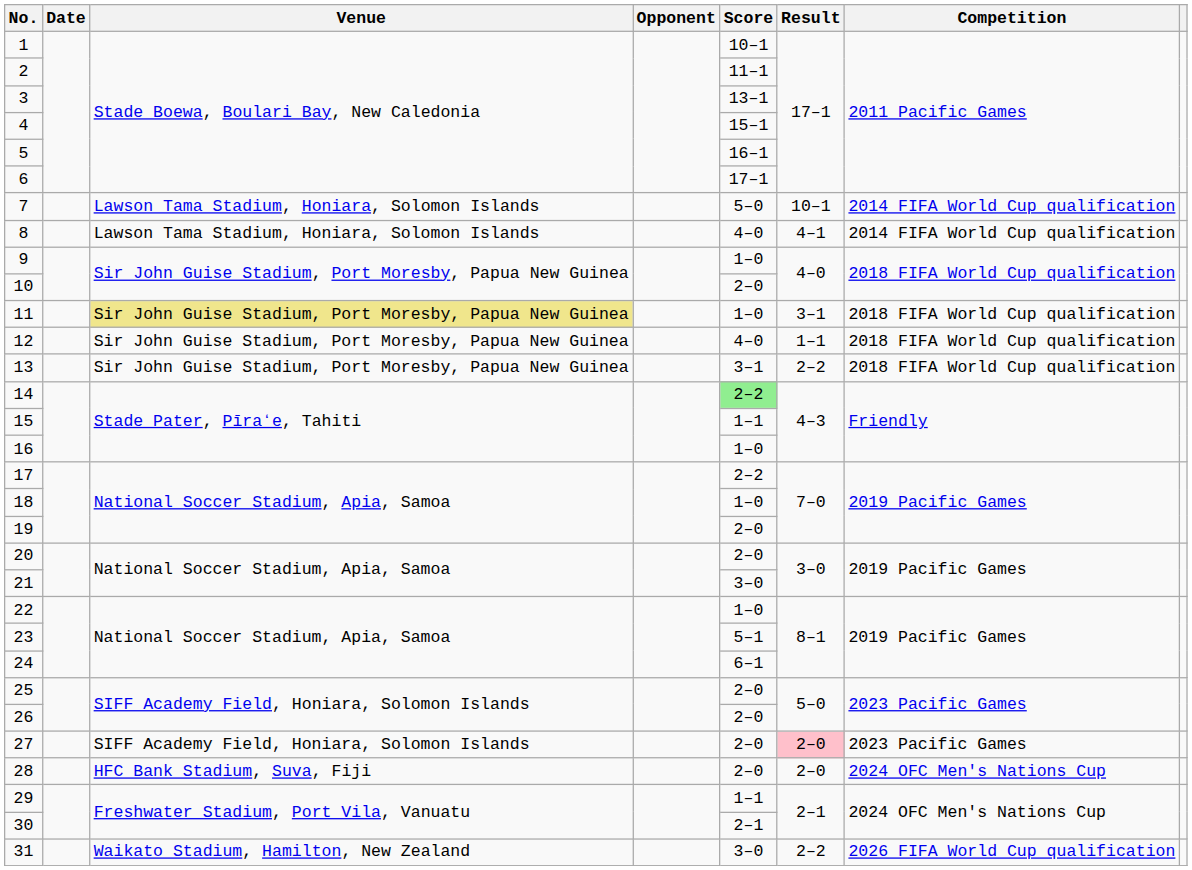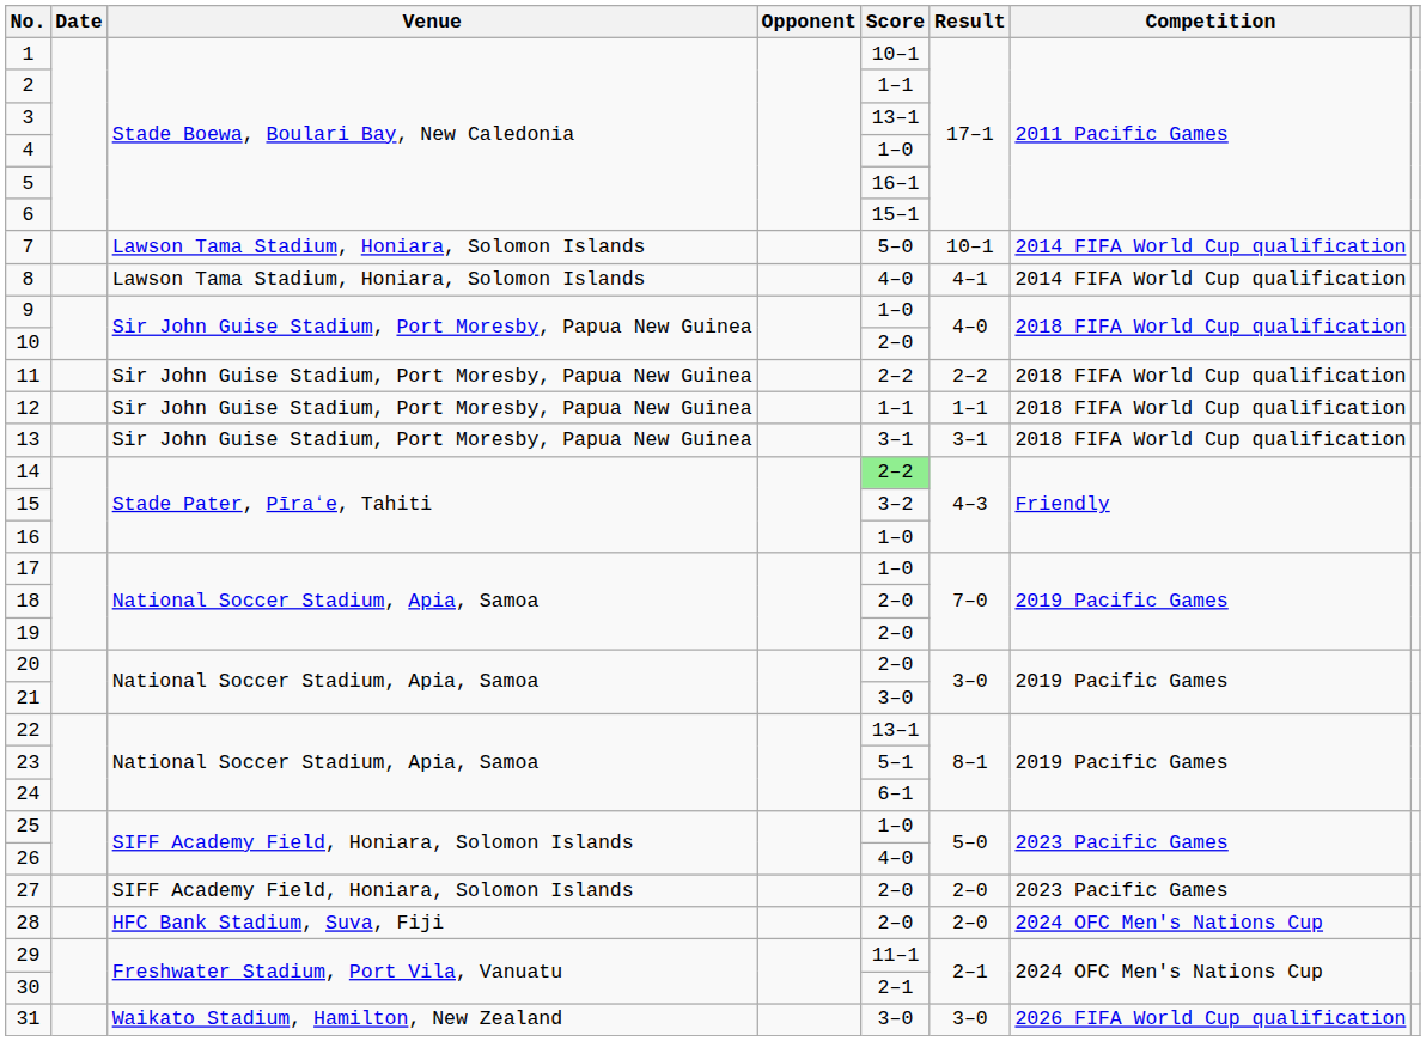 <table class="wikitable sortable">
 <tr>
 <th scope="col">No.</th>
 <th scope="col">Date</th>
 <th scope="col">Venue</th>
 <th scope="col">Opponent</th>
 <th scope="col">Score</th>
 <th scope="col">Result</th>
 <th scope="col">Competition</th>
 <th scope="col" class="unsortable"></th>
 </tr>
 <tr>
 <td style="text-align:center">1</td>
 <td rowspan="6"></td>
 <td rowspan="6"><a href='#'>Stade Boewa</a>, <a href='#'>Boulari Bay</a>, New Caledonia</td>
 <td rowspan="6"></td>
 <td style="text-align:center">10–1</td>
 <td rowspan="6" style="text-align:center">17–1</td>
 <td rowspan="6"><a href='#'>2011 Pacific Games</a></td>
 <td rowspan="6"></td>
 </tr>
 <tr>
 <td style="text-align:center">2</td>
-<td style="text-align:center">11–1</td>
+<td style="text-align:center">1–1</td>
 </tr>
 <tr>
 <td style="text-align:center">3</td>
 <td style="text-align:center">13–1</td>
 </tr>
 <tr>
 <td style="text-align:center">4</td>
-<td style="text-align:center">15–1</td>
+<td style="text-align:center">1–0</td>
 </tr>
 <tr>
 <td style="text-align:center">5</td>
 <td style="text-align:center">16–1</td>
 </tr>
 <tr>
 <td style="text-align:center">6</td>
-<td style="text-align:center">17–1</td>
+<td style="text-align:center">15–1</td>
 </tr>
 <tr>
 <td style="text-align:center">7</td>
 <td></td>
 <td><a href='#'>Lawson Tama Stadium</a>, <a href='#'>Honiara</a>, Solomon Islands</td>
 <td></td>
 <td style="text-align:center">5–0</td>
 <td style="text-align:center">10–1</td>
 <td><a href='#'>2014 FIFA World Cup qualification</a></td>
 <td></td>
 </tr>
 <tr>
 <td style="text-align:center">8</td>
 <td></td>
 <td>Lawson Tama Stadium, Honiara, Solomon Islands</td>
 <td></td>
 <td style="text-align:center">4–0</td>
 <td style="text-align:center">4–1</td>
 <td>2014 FIFA World Cup qualification</td>
 <td></td>
 </tr>
 <tr>
 <td style="text-align:center">9</td>
 <td rowspan="2"></td>
 <td rowspan="2"><a href='#'>Sir John Guise Stadium</a>, <a href='#'>Port Moresby</a>, Papua New Guinea</td>
 <td rowspan="2"></td>
 <td style="text-align:center">1–0</td>
 <td rowspan="2" style="text-align:center">4–0</td>
 <td rowspan="2"><a href='#'>2018 FIFA World Cup qualification</a></td>
 <td rowspan="2"></td>
 </tr>
 <tr>
 <td style="text-align:center">10</td>
 <td style="text-align:center">2–0</td>
 </tr>
 <tr>
 <td style="text-align:center">11</td>
 <td></td>
-<td style="background: khaki;">Sir John Guise Stadium, Port Moresby, Papua New Guinea</td>
+<td>Sir John Guise Stadium, Port Moresby, Papua New Guinea</td>
 <td></td>
-<td style="text-align:center">1–0</td>
-<td style="text-align:center">3–1</td>
+<td style="text-align:center">2–2</td>
+<td style="text-align:center">2–2</td>
 <td>2018 FIFA World Cup qualification</td>
 <td></td>
 </tr>
 <tr>
 <td style="text-align:center">12</td>
 <td></td>
 <td>Sir John Guise Stadium, Port Moresby, Papua New Guinea</td>
 <td></td>
-<td style="text-align:center">4–0</td>
+<td style="text-align:center">1–1</td>
 <td style="text-align:center">1–1</td>
 <td>2018 FIFA World Cup qualification</td>
 <td></td>
 </tr>
 <tr>
 <td style="text-align:center">13</td>
 <td></td>
 <td>Sir John Guise Stadium, Port Moresby, Papua New Guinea</td>
 <td></td>
 <td style="text-align:center">3–1</td>
-<td style="text-align:center">2–2</td>
+<td style="text-align:center">3–1</td>
 <td>2018 FIFA World Cup qualification</td>
 <td></td>
 </tr>
 <tr>
 <td style="text-align:center">14</td>
 <td rowspan="3"></td>
 <td rowspan="3"><a href='#'>Stade Pater</a>, <a href='#'>Pīraʻe</a>, Tahiti</td>
 <td rowspan="3"></td>
 <td style="background: lightgreen; text-align:center">2–2</td>
 <td rowspan="3" style="text-align:center">4–3</td>
 <td rowspan="3"><a href='#'>Friendly</a></td>
 <td rowspan="3"></td>
 </tr>
 <tr>
 <td style="text-align:center">15</td>
-<td style="text-align:center">1–1</td>
+<td style="text-align:center">3–2</td>
 </tr>
 <tr>
 <td style="text-align:center">16</td>
 <td style="text-align:center">1–0</td>
 </tr>
 <tr>
 <td style="text-align:center">17</td>
 <td rowspan="3"></td>
 <td rowspan="3"><a href='#'>National Soccer Stadium</a>, <a href='#'>Apia</a>, Samoa</td>
 <td rowspan="3"></td>
-<td style="text-align:center">2–2</td>
+<td style="text-align:center">1–0</td>
 <td rowspan="3" style="text-align:center">7–0</td>
 <td rowspan="3"><a href='#'>2019 Pacific Games</a></td>
 <td rowspan="3"></td>
 </tr>
 <tr>
 <td style="text-align:center">18</td>
-<td style="text-align:center">1–0</td>
+<td style="text-align:center">2–0</td>
 </tr>
 <tr>
 <td style="text-align:center">19</td>
 <td style="text-align:center">2–0</td>
 </tr>
 <tr>
 <td style="text-align:center">20</td>
 <td rowspan="2"></td>
 <td rowspan="2">National Soccer Stadium, Apia, Samoa</td>
 <td rowspan="2"></td>
 <td style="text-align:center">2–0</td>
 <td rowspan="2" style="text-align:center">3–0</td>
 <td rowspan="2">2019 Pacific Games</td>
 <td rowspan="2"></td>
 </tr>
 <tr>
 <td style="text-align:center">21</td>
 <td style="text-align:center">3–0</td>
 </tr>
 <tr>
 <td style="text-align:center">22</td>
 <td rowspan="3"></td>
 <td rowspan="3">National Soccer Stadium, Apia, Samoa</td>
 <td rowspan="3"></td>
-<td style="text-align:center">1–0</td>
+<td style="text-align:center">13–1</td>
 <td rowspan="3" style="text-align:center">8–1</td>
 <td rowspan="3">2019 Pacific Games</td>
 <td rowspan="3"></td>
 </tr>
 <tr>
 <td style="text-align:center">23</td>
 <td style="text-align:center">5–1</td>
 </tr>
 <tr>
 <td style="text-align:center">24</td>
 <td style="text-align:center">6–1</td>
 </tr>
 <tr>
 <td style="text-align:center">25</td>
 <td rowspan="2"></td>
 <td rowspan="2"><a href='#'>SIFF Academy Field</a>, Honiara, Solomon Islands</td>
 <td rowspan="2"></td>
-<td style="text-align:center">2–0</td>
+<td style="text-align:center">1–0</td>
 <td rowspan="2" style="text-align:center">5–0</td>
 <td rowspan="2"><a href='#'>2023 Pacific Games</a></td>
 <td rowspan="2"></td>
 </tr>
 <tr>
 <td style="text-align:center">26</td>
-<td style="text-align:center">2–0</td>
+<td style="text-align:center">4–0</td>
 </tr>
 <tr>
 <td style="text-align:center">27</td>
 <td></td>
 <td>SIFF Academy Field, Honiara, Solomon Islands</td>
 <td></td>
 <td style="text-align:center">2–0</td>
-<td style="background: pink; text-align:center">2–0</td>
+<td style="text-align:center">2–0</td>
 <td>2023 Pacific Games</td>
 <td></td>
 </tr>
 <tr>
 <td style="text-align:center">28</td>
 <td></td>
 <td><a href='#'>HFC Bank Stadium</a>, <a href='#'>Suva</a>, Fiji</td>
 <td></td>
 <td style="text-align:center">2–0</td>
 <td style="text-align:center">2–0</td>
 <td><a href='#'>2024 OFC Men's Nations Cup</a></td>
 <td></td>
 </tr>
 <tr>
 <td style="text-align:center">29</td>
 <td rowspan="2"></td>
 <td rowspan="2"><a href='#'>Freshwater Stadium</a>, <a href='#'>Port Vila</a>, Vanuatu</td>
 <td rowspan="2"></td>
-<td style="text-align:center">1–1</td>
+<td style="text-align:center">11–1</td>
 <td rowspan="2" style="text-align:center">2–1</td>
 <td rowspan="2">2024 OFC Men's Nations Cup</td>
 <td rowspan="2"></td>
 </tr>
 <tr>
 <td style="text-align:center">30</td>
 <td style="text-align:center">2–1</td>
 </tr>
 <tr>
 <td style="text-align:center">31</td>
 <td></td>
 <td><a href='#'>Waikato Stadium</a>, <a href='#'>Hamilton</a>, New Zealand</td>
 <td></td>
 <td style="text-align:center">3–0</td>
-<td style="text-align:center">2–2</td>
+<td style="text-align:center">3–0</td>
 <td><a href='#'>2026 FIFA World Cup qualification</a></td>
 <td></td>
 </tr>
 </table>
